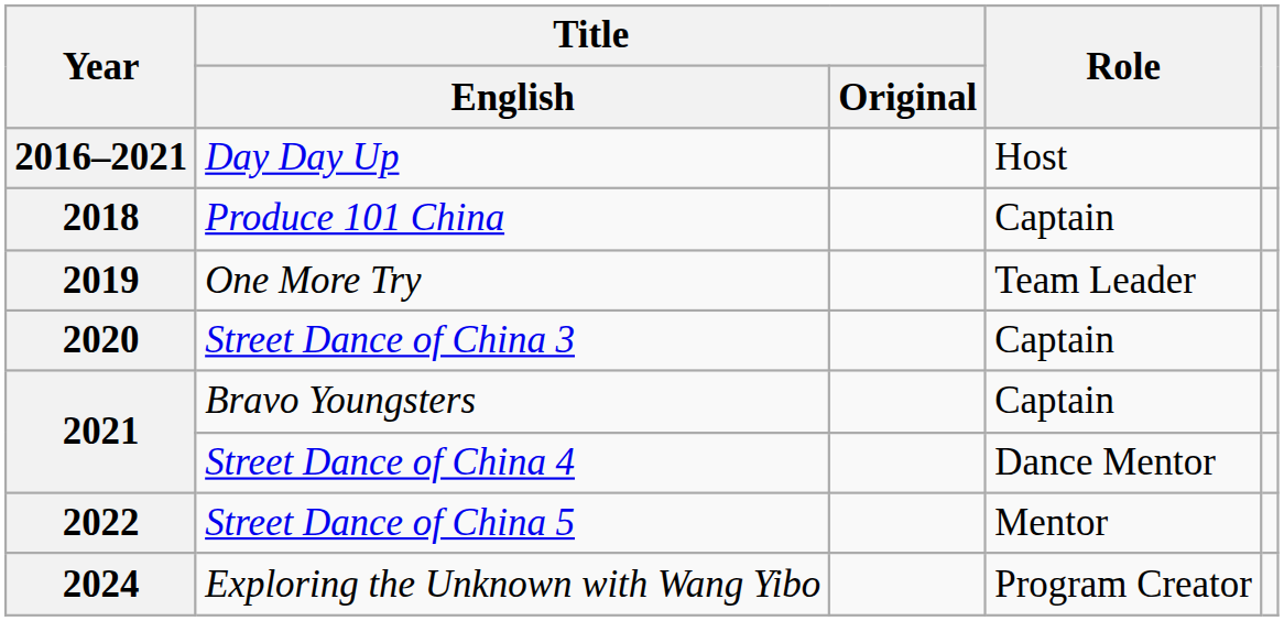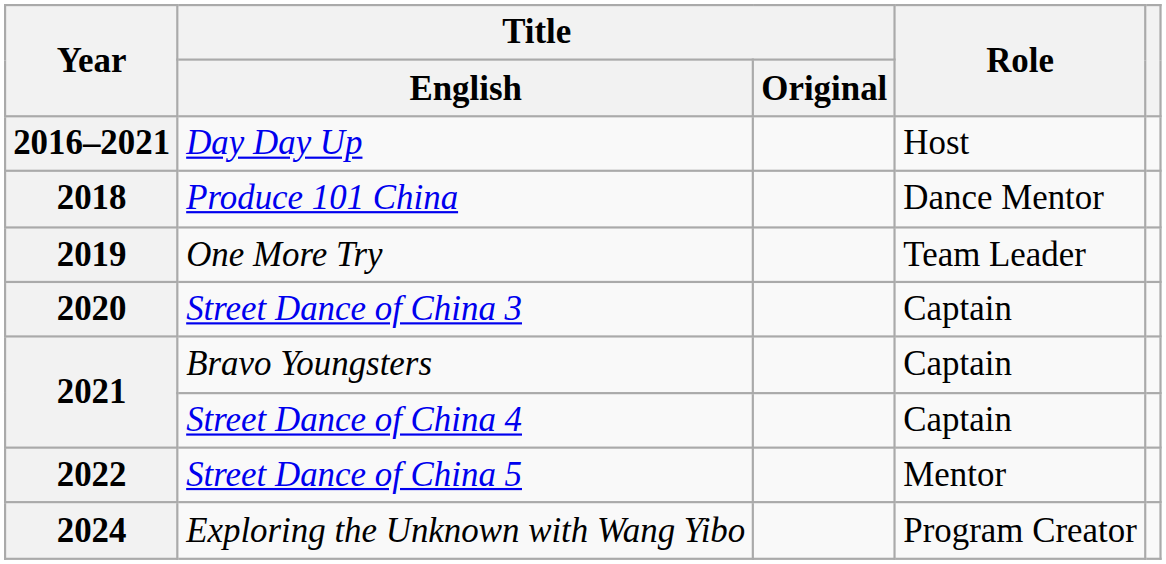 <table class="wikitable plainrowheaders sortable">
 <tr>
 <th scope=col rowspan=2>Year</th>
 <th scope=col colspan=2>Title</th>
 <th scope=col rowspan=2>Role</th>
 <th scope=col rowspan=2 class="unsortable"></th>
 </tr>
 <tr>
 <th>English</th>
 <th>Original</th>
 </tr>
 <tr>
 <th scope=row>2016–2021</th>
 <td><em><a href='#'>Day Day Up</a></em></td>
 <td></td>
 <td>Host</td>
 <td></td>
 </tr>
 <tr>
 <th scope=row>2018</th>
 <td><em><a href='#'>Produce 101 China</a></em></td>
 <td></td>
-<td>Captain</td>
+<td>Dance Mentor</td>
 <td></td>
 </tr>
 <tr>
 <th scope=row>2019</th>
 <td><em>One More Try </em></td>
 <td></td>
 <td>Team Leader</td>
 <td></td>
 </tr>
 <tr>
 <th scope=row>2020</th>
 <td><em><a href='#'>Street Dance of China 3</a></em></td>
 <td></td>
 <td>Captain</td>
 <td></td>
 </tr>
 <tr>
 <th scope=row rowspan="2">2021</th>
 <td><em>Bravo Youngsters</em></td>
 <td></td>
 <td>Captain</td>
 <td></td>
 </tr>
 <tr>
 <td><em><a href='#'>Street Dance of China 4</a></em></td>
 <td></td>
-<td>Dance Mentor</td>
+<td>Captain</td>
 <td></td>
 </tr>
 <tr>
 <th scope=row>2022</th>
 <td><em><a href='#'>Street Dance of China 5</a></em></td>
 <td></td>
 <td>Mentor</td>
 <td></td>
 </tr>
 <tr>
 <th scope=row>2024</th>
 <td><em>Exploring the Unknown with Wang Yibo</em></td>
 <td></td>
 <td>Program Creator</td>
 <td></td>
 </tr>
 </table>
